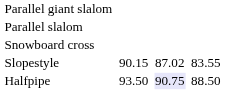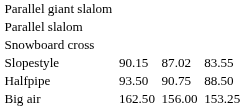 <table>
 <tr>
 <td>Parallel giant slalom<br></td>
 <td colspan=2></td>
 <td colspan=2></td>
 <td colspan=2></td>
 </tr>
 <tr>
 <td>Parallel slalom<br></td>
 <td colspan=2></td>
 <td colspan=2></td>
 <td colspan=2></td>
 </tr>
 <tr>
 <td>Snowboard cross<br></td>
 <td colspan=2></td>
 <td colspan=2></td>
 <td colspan=2></td>
 </tr>
 <tr>
 <td>Slopestyle<br></td>
 <td></td>
 <td>90.15</td>
 <td></td>
 <td>87.02</td>
 <td></td>
 <td>83.55</td>
 </tr>
 <tr>
 <td>Halfpipe<br></td>
 <td></td>
 <td>93.50</td>
 <td></td>
-<td style="background: lavender;">90.75</td>
+<td>90.75</td>
 <td></td>
 <td>88.50</td>
 </tr>
+<tr>
+<td>Big air<br></td>
+<td></td>
+<td>162.50</td>
+<td></td>
+<td>156.00</td>
+<td></td>
+<td>153.25</td>
+</tr>
 </table>
